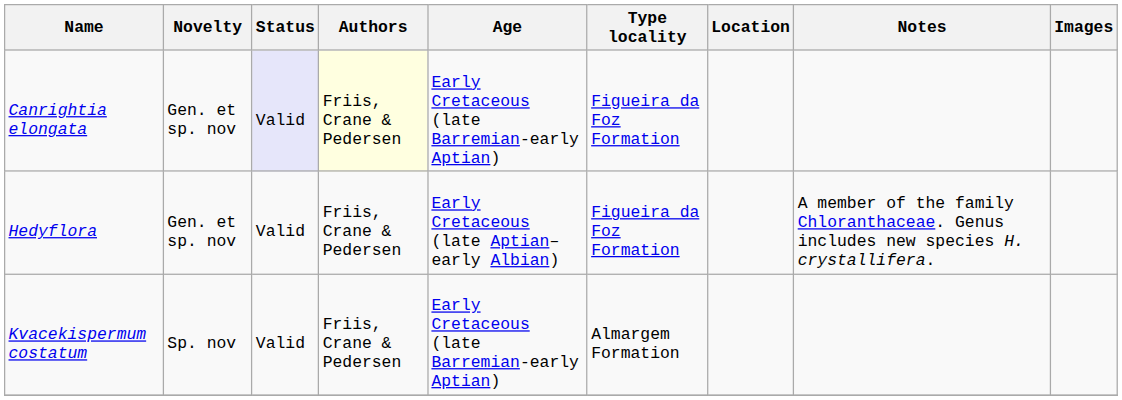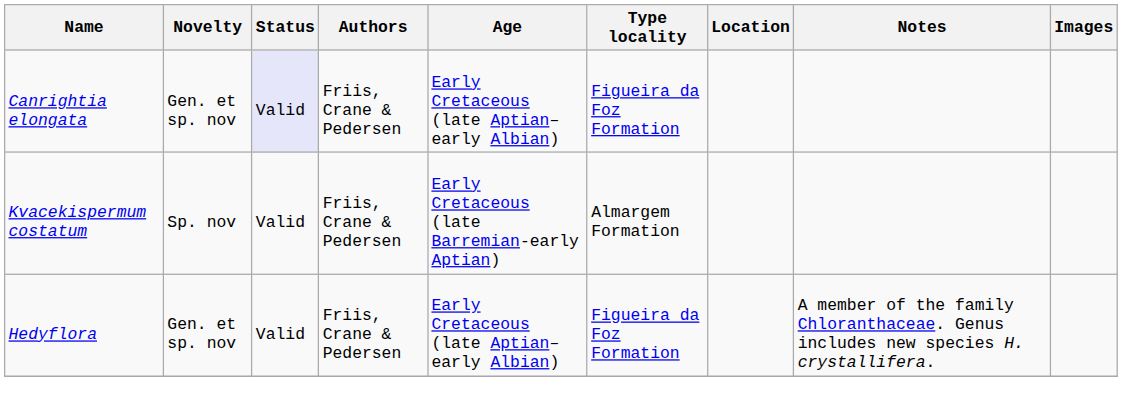 <table class="wikitable sortable" align="center" width="100%">
 <tr>
 <th>Name</th>
 <th>Novelty</th>
 <th>Status</th>
 <th>Authors</th>
 <th>Age</th>
 <th>Type locality</th>
 <th>Location</th>
 <th>Notes</th>
 <th>Images</th>
 </tr>
 <tr>
 <td><br><em><a href='#'>Canrightia elongata</a></em></td>
 <td><br>Gen. et sp. nov</td>
 <td style="background: lavender;"><br>Valid</td>
-<td style="background: lightyellow;"><br>Friis, Crane & Pedersen</td>
+<td><br>Friis, Crane & Pedersen</td>
+<td><br><a href='#'>Early Cretaceous</a> (late <a href='#'>Aptian</a>–early <a href='#'>Albian</a>)</td>
+<td><br><a href='#'>Figueira da Foz Formation</a></td>
+<td><br></td>
+<td></td>
+<td></td>
+</tr>
+<tr>
+<td><br><em><a href='#'>Kvacekispermum costatum</a></em></td>
+<td><br>Sp. nov</td>
+<td><br>Valid</td>
+<td><br>Friis, Crane & Pedersen</td>
 <td><br><a href='#'>Early Cretaceous</a> (late <a href='#'>Barremian</a>-early <a href='#'>Aptian</a>)</td>
-<td><br><a href='#'>Figueira da Foz Formation</a></td>
+<td><br>Almargem Formation</td>
 <td><br></td>
 <td></td>
 <td></td>
 </tr>
 <tr>
 <td><br><em><a href='#'>Hedyflora</a></em></td>
 <td><br>Gen. et sp. nov</td>
 <td><br>Valid</td>
 <td><br>Friis, Crane & Pedersen</td>
 <td><br><a href='#'>Early Cretaceous</a> (late <a href='#'>Aptian</a>–early <a href='#'>Albian</a>)</td>
 <td><br><a href='#'>Figueira da Foz Formation</a></td>
 <td><br></td>
 <td><br>A member of the family <a href='#'>Chloranthaceae</a>. Genus includes new species <em>H. crystallifera</em>.</td>
 <td></td>
 </tr>
 <tr>
-<td><br><em><a href='#'>Kvacekispermum costatum</a></em></td>
-<td><br>Sp. nov</td>
-<td><br>Valid</td>
-<td><br>Friis, Crane & Pedersen</td>
-<td><br><a href='#'>Early Cretaceous</a> (late <a href='#'>Barremian</a>-early <a href='#'>Aptian</a>)</td>
-<td><br>Almargem Formation</td>
-<td><br></td>
-<td></td>
-<td></td>
-</tr>
-<tr>
 </tr>
 </table>
